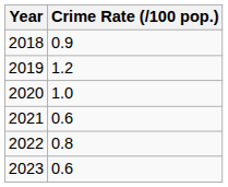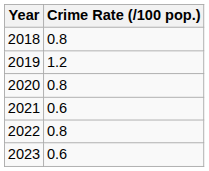 <table class="wikitable">
 <tr>
 <th>Year</th>
 <th>Crime Rate (/100 pop.)</th>
 </tr>
 <tr>
 <td>2018</td>
-<td>0.9</td>
+<td>0.8</td>
 </tr>
 <tr>
 <td>2019</td>
 <td>1.2</td>
 </tr>
 <tr>
 <td>2020</td>
-<td>1.0</td>
+<td>0.8</td>
 </tr>
 <tr>
 <td>2021</td>
 <td>0.6</td>
 </tr>
 <tr>
 <td>2022</td>
 <td>0.8</td>
 </tr>
 <tr>
 <td>2023</td>
 <td>0.6</td>
 </tr>
 </table>
